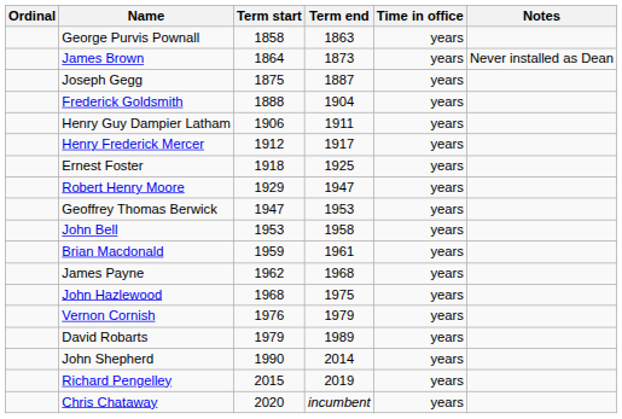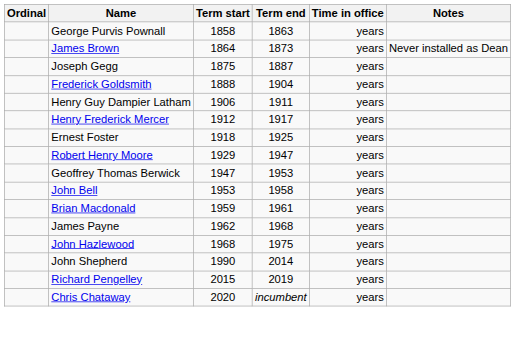 <table class="wikitable sortable">
 <tr>
 <th>Ordinal</th>
 <th>Name</th>
 <th>Term start</th>
 <th>Term end</th>
 <th>Time in office</th>
 <th>Notes</th>
 </tr>
 <tr>
 <td align=center></td>
 <td>George Purvis Pownall</td>
 <td align=center>1858</td>
 <td align=center>1863</td>
 <td align=right> years</td>
 <td></td>
 </tr>
 <tr>
 <td align=center></td>
 <td><a href='#'>James Brown</a></td>
 <td align=center>1864</td>
 <td align=center>1873</td>
 <td align=right> years</td>
 <td>Never installed as Dean</td>
 </tr>
 <tr>
 <td align=center></td>
 <td>Joseph Gegg</td>
 <td align=center>1875</td>
 <td align=center>1887</td>
 <td align=right> years</td>
 <td></td>
 </tr>
 <tr>
 <td align=center></td>
 <td><a href='#'>Frederick Goldsmith</a></td>
 <td align=center>1888</td>
 <td align=center>1904</td>
 <td align=right> years</td>
 <td></td>
 </tr>
 <tr>
 <td align=center></td>
 <td>Henry Guy Dampier Latham</td>
 <td align=center>1906</td>
 <td align=center>1911</td>
 <td align=right> years</td>
 <td></td>
 </tr>
 <tr>
 <td align=center></td>
 <td><a href='#'>Henry Frederick Mercer</a></td>
 <td align=center>1912</td>
 <td align=center>1917</td>
 <td align=right> years</td>
 <td></td>
 </tr>
 <tr>
 <td align=center></td>
 <td>Ernest Foster</td>
 <td align=center>1918</td>
 <td align=center>1925</td>
 <td align=right> years</td>
 <td></td>
 </tr>
 <tr>
 <td align=center></td>
 <td><a href='#'>Robert Henry Moore</a></td>
 <td align=center>1929</td>
 <td align=center>1947</td>
 <td align=right> years</td>
 <td></td>
 </tr>
 <tr>
 <td align=center></td>
 <td>Geoffrey Thomas Berwick</td>
 <td align=center>1947</td>
 <td align=center>1953</td>
 <td align=right> years</td>
 <td></td>
 </tr>
 <tr>
 <td align=center></td>
 <td><a href='#'>John Bell</a></td>
 <td align=center>1953</td>
 <td align=center>1958</td>
 <td align=right> years</td>
 <td></td>
 </tr>
 <tr>
 <td align=center></td>
 <td><a href='#'>Brian Macdonald</a></td>
 <td align=center>1959</td>
 <td align=center>1961</td>
 <td align=right> years</td>
 <td></td>
 </tr>
 <tr>
 <td align=center></td>
 <td>James Payne</td>
 <td align=center>1962</td>
 <td align=center>1968</td>
 <td align=right> years</td>
 <td></td>
 </tr>
 <tr>
 <td align=center></td>
 <td><a href='#'>John Hazlewood</a></td>
 <td align=center>1968</td>
 <td align=center>1975</td>
 <td align=right> years</td>
 <td></td>
 </tr>
 <tr>
 <td align=center></td>
-<td><a href='#'>Vernon Cornish</a></td>
-<td align=center>1976</td>
-<td align=center>1979</td>
-<td align=right> years</td>
-<td></td>
-</tr>
-<tr>
-<td align=center></td>
-<td>David Robarts</td>
-<td align=center>1979</td>
-<td align=center>1989</td>
-<td align=right> years</td>
-<td></td>
-</tr>
-<tr>
-<td align=center></td>
 <td>John Shepherd</td>
 <td align=center>1990</td>
 <td align=center>2014</td>
 <td align=right> years</td>
 <td></td>
 </tr>
 <tr>
 <td align=center></td>
 <td><a href='#'>Richard Pengelley</a></td>
 <td align=center>2015</td>
 <td align=center>2019</td>
 <td align=right> years</td>
 <td></td>
 </tr>
 <tr>
 <td align=center></td>
 <td><a href='#'>Chris Chataway</a></td>
 <td align=center>2020</td>
 <td align=center><em>incumbent</em></td>
 <td align=right> years</td>
 <td></td>
 </tr>
 </table>
